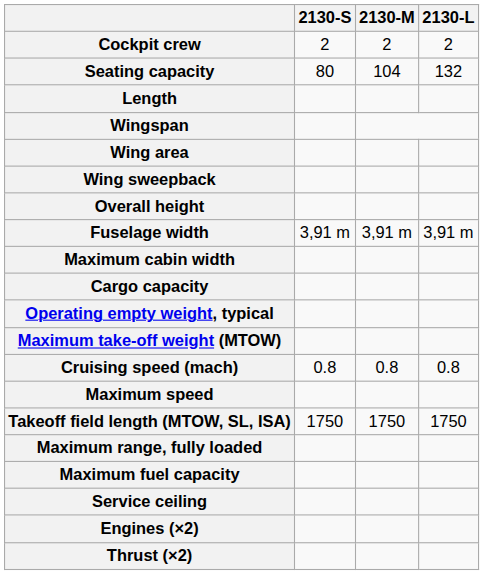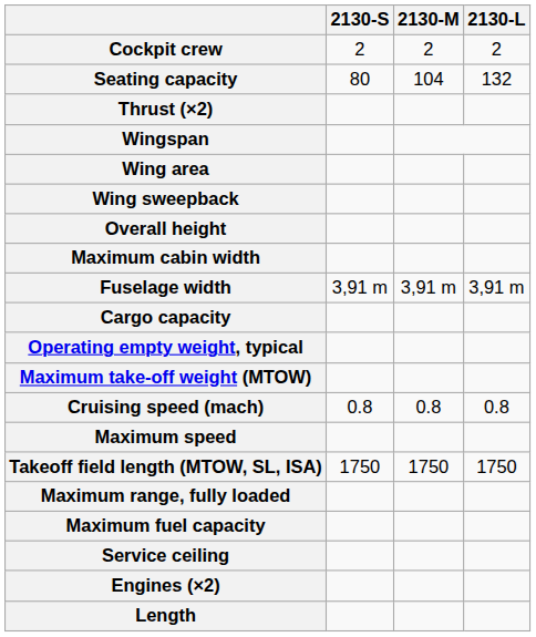 <table class="wikitable" style="text-align:center; font-size:96%;">
 <tr>
 <th></th>
 <th>2130-S</th>
 <th>2130-M</th>
 <th>2130-L</th>
 </tr>
 <tr>
 <th>Cockpit crew</th>
 <td>2</td>
 <td>2</td>
 <td>2</td>
 </tr>
 <tr>
 <th>Seating capacity</th>
 <td>80</td>
 <td>104</td>
 <td>132</td>
 </tr>
 <tr>
-<th>Length</th>
+<th>Thrust (×2)</th>
 <td></td>
 <td></td>
 <td></td>
 </tr>
 <tr>
 <th>Wingspan</th>
 <td></td>
 </tr>
 <tr>
 <th>Wing area</th>
 <td></td>
 <td></td>
 <td></td>
 </tr>
 <tr>
 <th>Wing sweepback</th>
 <td></td>
 <td></td>
 <td></td>
 </tr>
 <tr>
 <th>Overall height</th>
 <td></td>
 <td></td>
 <td></td>
 </tr>
 <tr>
+<th>Maximum cabin width</th>
+<td></td>
+<td></td>
+<td></td>
+</tr>
+<tr>
 <th>Fuselage width</th>
 <td>3,91 m</td>
 <td>3,91 m</td>
 <td>3,91 m</td>
-</tr>
-<tr>
-<th>Maximum cabin width</th>
-<td></td>
-<td></td>
-<td></td>
 </tr>
 <tr>
 <th>Cargo capacity</th>
 <td></td>
 <td></td>
 <td></td>
 </tr>
 <tr>
 <th><a href='#'>Operating empty weight</a>, typical</th>
 <td></td>
 <td></td>
 <td></td>
 </tr>
 <tr>
 <th><a href='#'>Maximum take-off weight</a> (MTOW)</th>
 <td></td>
 <td></td>
 <td></td>
 </tr>
 <tr>
 <th>Cruising speed (mach)</th>
 <td>0.8</td>
 <td>0.8</td>
 <td>0.8</td>
 </tr>
 <tr>
 <th>Maximum speed</th>
 <td></td>
 <td></td>
 <td></td>
 </tr>
 <tr>
 <th>Takeoff field length (MTOW, SL, ISA)</th>
 <td>1750</td>
 <td>1750</td>
 <td>1750</td>
 </tr>
 <tr>
 <th>Maximum range, fully loaded</th>
 <td></td>
 <td></td>
 <td></td>
 </tr>
 <tr>
 <th>Maximum fuel capacity</th>
 <td></td>
 <td></td>
 <td></td>
 </tr>
 <tr>
 <th>Service ceiling</th>
 <td></td>
 <td></td>
 <td></td>
 </tr>
 <tr>
 <th>Engines (×2)</th>
 <td></td>
 <td></td>
 <td></td>
 </tr>
 <tr>
-<th>Thrust (×2)</th>
+<th>Length</th>
 <td></td>
 <td></td>
 <td></td>
 </tr>
 </table>
